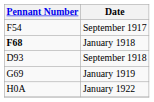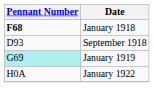 <table class="wikitable" style="text-align:left">
 <tr>
 <th><a href='#'>Pennant Number</a></th>
 <th>Date</th>
-</tr>
-<tr>
-<td>F54</td>
-<td>September 1917</td>
 </tr>
 <tr>
 <td><strong>F68</strong></td>
 <td>January 1918</td>
 </tr>
 <tr>
 <td>D93</td>
 <td>September 1918</td>
 </tr>
 <tr>
-<td>G69</td>
+<td style="background: paleturquoise;">G69</td>
 <td>January 1919</td>
 </tr>
 <tr>
 <td>H0A</td>
 <td>January 1922</td>
 </tr>
 <tr>
 </tr>
 </table>
